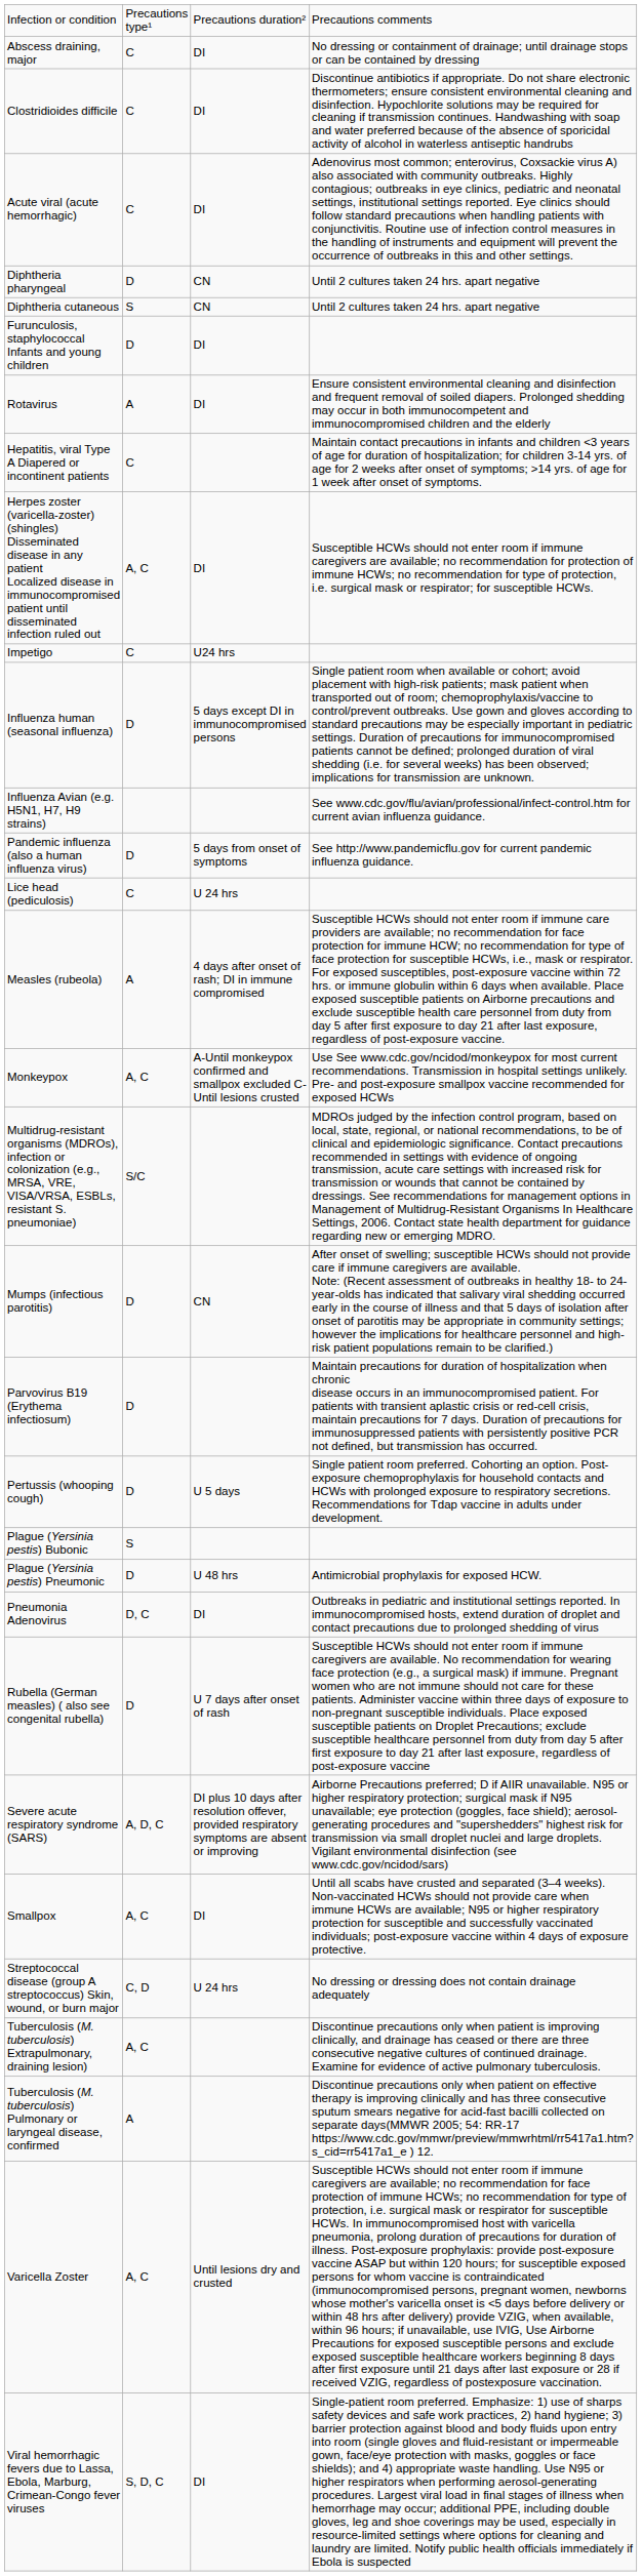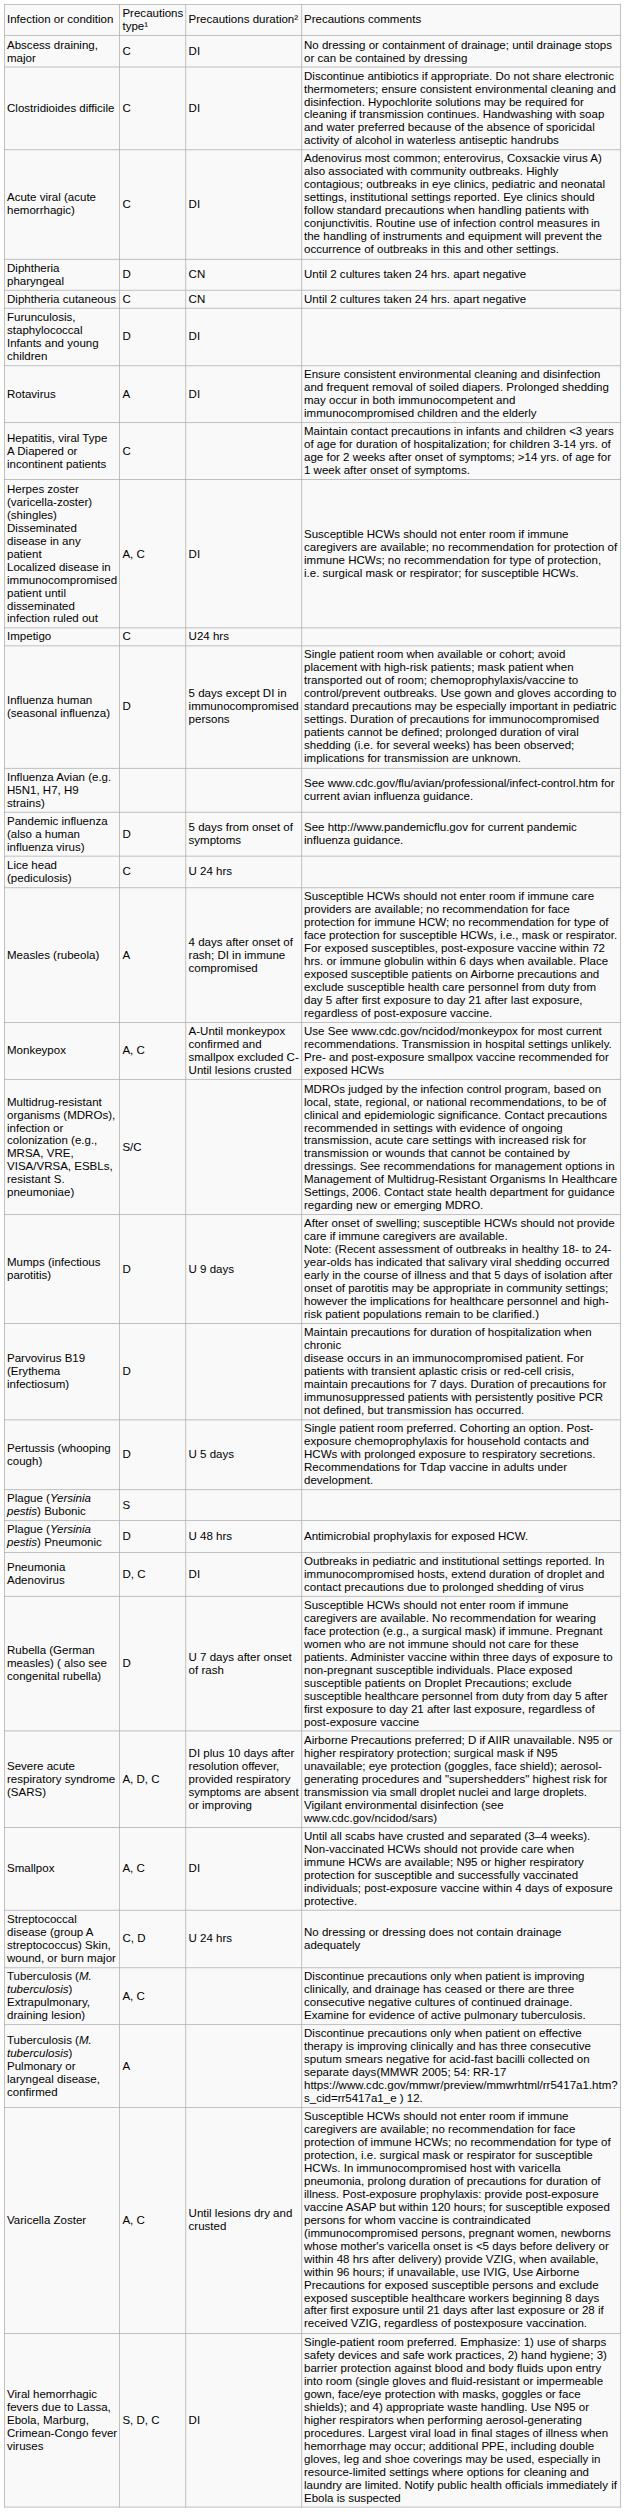 <table class="wikitable">
 <tr>
 <td>Infection or condition</td>
 <td>Precautions type¹</td>
 <td>Precautions duration²</td>
 <td>Precautions comments</td>
 </tr>
 <tr>
 <td>Abscess draining, major</td>
 <td>C</td>
 <td>DI</td>
 <td>No dressing or containment of drainage; until drainage stops or can be contained by dressing</td>
 </tr>
 <tr>
 <td>Clostridioides difficile</td>
 <td>C</td>
 <td>DI</td>
 <td>Discontinue antibiotics if appropriate. Do not share electronic thermometers; ensure consistent environmental cleaning and disinfection. Hypochlorite solutions may be required for cleaning if transmission continues. Handwashing with soap and water preferred because of the absence of sporicidal activity of alcohol in waterless antiseptic handrubs</td>
 </tr>
 <tr>
 <td>Acute viral (acute hemorrhagic)</td>
 <td>C</td>
 <td>DI</td>
 <td>Adenovirus most common; enterovirus, Coxsackie virus A) also associated with community outbreaks. Highly contagious; outbreaks in eye clinics, pediatric and neonatal settings, institutional settings reported. Eye clinics should follow standard precautions when handling patients with conjunctivitis. Routine use of infection control measures in the handling of instruments and equipment will prevent the occurrence of outbreaks in this and other settings.</td>
 </tr>
 <tr>
 <td>Diphtheria pharyngeal</td>
 <td>D</td>
 <td>CN</td>
 <td>Until 2 cultures taken 24 hrs. apart negative</td>
 </tr>
 <tr>
 <td>Diphtheria cutaneous</td>
-<td>S</td>
+<td>C</td>
 <td>CN</td>
 <td>Until 2 cultures taken 24 hrs. apart negative</td>
 </tr>
 <tr>
 <td>Furunculosis, staphylococcal Infants and young children</td>
 <td>D</td>
 <td>DI</td>
 <td></td>
 </tr>
 <tr>
 <td>Rotavirus</td>
 <td>A</td>
 <td>DI</td>
 <td>Ensure consistent environmental cleaning and disinfection and frequent removal of soiled diapers. Prolonged shedding may occur in both immunocompetent and immunocompromised children and the elderly</td>
 </tr>
 <tr>
 <td>Hepatitis, viral Type A Diapered or incontinent patients</td>
 <td>C</td>
 <td></td>
 <td>Maintain contact precautions in infants and children <3 years of age for duration of hospitalization; for children 3-14 yrs. of age for 2 weeks after onset of symptoms; >14 yrs. of age for 1 week after onset of symptoms.</td>
 </tr>
 <tr>
 <td>Herpes zoster (varicella-zoster) (shingles) Disseminated disease in any patient<br>Localized disease in immunocompromised patient until disseminated infection ruled out</td>
 <td>A, C</td>
 <td>DI</td>
 <td>Susceptible HCWs should not enter room if immune caregivers are available; no recommendation for protection of immune HCWs; no recommendation for type of protection, i.e. surgical mask or respirator; for susceptible HCWs.</td>
 </tr>
 <tr>
 <td>Impetigo</td>
 <td>C</td>
 <td>U24 hrs</td>
 <td></td>
 </tr>
 <tr>
 <td>Influenza human (seasonal influenza)</td>
 <td>D</td>
 <td>5 days except DI in immunocompromised persons</td>
 <td>Single patient room when available or cohort; avoid placement with high-risk patients; mask patient when transported out of room; chemoprophylaxis/vaccine to control/prevent outbreaks. Use gown and gloves according to standard precautions may be especially important in pediatric settings. Duration of precautions for immunocompromised patients cannot be defined; prolonged duration of viral shedding (i.e. for several weeks) has been observed; implications for transmission are unknown.</td>
 </tr>
 <tr>
 <td>Influenza Avian (e.g. H5N1, H7, H9 strains)</td>
 <td></td>
 <td></td>
 <td>See www.cdc.gov/flu/avian/professional/infect-control.htm for current avian influenza guidance.</td>
 </tr>
 <tr>
 <td>Pandemic influenza (also a human influenza virus)</td>
 <td>D</td>
 <td>5 days from onset of symptoms</td>
 <td>See http://www.pandemicflu.gov for current pandemic influenza guidance.</td>
 </tr>
 <tr>
 <td>Lice head (pediculosis)</td>
 <td>C</td>
 <td>U 24 hrs</td>
 <td></td>
 </tr>
 <tr>
 <td>Measles (rubeola)</td>
 <td>A</td>
 <td>4 days after onset of rash; DI in immune compromised</td>
 <td>Susceptible HCWs should not enter room if immune care providers are available; no recommendation for face protection for immune HCW; no recommendation for type of face protection for susceptible HCWs, i.e., mask or respirator. For exposed susceptibles, post-exposure vaccine within 72 hrs. or immune globulin within 6 days when available. Place exposed susceptible patients on Airborne precautions and exclude susceptible health care personnel from duty from day 5 after first exposure to day 21 after last exposure, regardless of post-exposure vaccine.</td>
 </tr>
 <tr>
 <td>Monkeypox</td>
 <td>A, C</td>
 <td>A-Until monkeypox confirmed and smallpox excluded C-Until lesions crusted</td>
 <td>Use See www.cdc.gov/ncidod/monkeypox for most current recommendations. Transmission in hospital settings unlikely. Pre- and post-exposure smallpox vaccine recommended for exposed HCWs</td>
 </tr>
 <tr>
 <td>Multidrug-resistant organisms (MDROs), infection or colonization (e.g., MRSA, VRE, VISA/VRSA, ESBLs, resistant S. pneumoniae)</td>
 <td>S/C</td>
 <td></td>
 <td>MDROs judged by the infection control program, based on local, state, regional, or national recommendations, to be of clinical and epidemiologic significance. Contact precautions recommended in settings with evidence of ongoing transmission, acute care settings with increased risk for transmission or wounds that cannot be contained by dressings. See recommendations for management options in Management of Multidrug-Resistant Organisms In Healthcare Settings, 2006. Contact state health department for guidance regarding new or emerging MDRO.</td>
 </tr>
 <tr>
 <td>Mumps (infectious parotitis)</td>
 <td>D</td>
-<td>CN</td>
+<td>U 9 days</td>
 <td>After onset of swelling; susceptible HCWs should not provide care if immune caregivers are available.<br>Note: (Recent assessment of outbreaks in healthy 18- to 24-year-olds has indicated that salivary viral shedding occurred early in the course of illness and that 5 days of isolation after onset of parotitis may be appropriate in community settings; however the implications for healthcare personnel and high-risk patient populations remain to be clarified.)</td>
 </tr>
 <tr>
 <td>Parvovirus B19 (Erythema infectiosum)</td>
 <td>D</td>
 <td></td>
 <td>Maintain precautions for duration of hospitalization when chronic<br>disease occurs in an immunocompromised patient. For patients with transient aplastic crisis or red-cell crisis, maintain precautions for 7 days. Duration of precautions for immunosuppressed patients with persistently positive PCR not defined, but transmission has occurred.</td>
 </tr>
 <tr>
 <td>Pertussis (whooping cough)</td>
 <td>D</td>
 <td>U 5 days</td>
 <td>Single patient room preferred. Cohorting an option. Post-exposure chemoprophylaxis for household contacts and HCWs with prolonged exposure to respiratory secretions. Recommendations for Tdap vaccine in adults under development.</td>
 </tr>
 <tr>
 <td>Plague (<em>Yersinia pestis</em>) Bubonic</td>
 <td>S</td>
 <td></td>
 <td></td>
 </tr>
 <tr>
 <td>Plague (<em>Yersinia pestis</em>) Pneumonic</td>
 <td>D</td>
 <td>U 48 hrs</td>
 <td>Antimicrobial prophylaxis for exposed HCW.</td>
 </tr>
 <tr>
 <td>Pneumonia Adenovirus</td>
 <td>D, C</td>
 <td>DI</td>
 <td>Outbreaks in pediatric and institutional settings reported. In immunocompromised hosts, extend duration of droplet and contact precautions due to prolonged shedding of virus</td>
 </tr>
 <tr>
 <td>Rubella (German measles) ( also see congenital rubella)</td>
 <td>D</td>
 <td>U 7 days after onset of rash</td>
 <td>Susceptible HCWs should not enter room if immune caregivers are available. No recommendation for wearing face protection (e.g., a surgical mask) if immune. Pregnant women who are not immune should not care for these patients. Administer vaccine within three days of exposure to non-pregnant susceptible individuals. Place exposed susceptible patients on Droplet Precautions; exclude susceptible healthcare personnel from duty from day 5 after first exposure to day 21 after last exposure, regardless of post-exposure vaccine</td>
 </tr>
 <tr>
 <td>Severe acute respiratory syndrome (SARS)</td>
 <td>A, D, C</td>
 <td>DI plus 10 days after resolution offever, provided respiratory symptoms are absent or improving</td>
 <td>Airborne Precautions preferred; D if AIIR unavailable. N95 or higher respiratory protection; surgical mask if N95 unavailable; eye protection (goggles, face shield); aerosol-generating procedures and "supershedders" highest risk for transmission via small droplet nuclei and large droplets. Vigilant environmental disinfection (see www.cdc.gov/ncidod/sars)</td>
 </tr>
 <tr>
 <td>Smallpox</td>
 <td>A, C</td>
 <td>DI</td>
 <td>Until all scabs have crusted and separated (3–4 weeks). Non-vaccinated HCWs should not provide care when immune HCWs are available; N95 or higher respiratory protection for susceptible and successfully vaccinated individuals; post-exposure vaccine within 4 days of exposure protective.</td>
 </tr>
 <tr>
 <td>Streptococcal disease (group A streptococcus) Skin, wound, or burn major</td>
 <td>C, D</td>
 <td>U 24 hrs</td>
 <td>No dressing or dressing does not contain drainage adequately</td>
 </tr>
 <tr>
 <td>Tuberculosis (<em>M. tuberculosis</em>) Extrapulmonary, draining lesion)</td>
 <td>A, C</td>
 <td></td>
 <td>Discontinue precautions only when patient is improving clinically, and drainage has ceased or there are three consecutive negative cultures of continued drainage. Examine for evidence of active pulmonary tuberculosis.</td>
 </tr>
 <tr>
 <td>Tuberculosis (<em>M. tuberculosis</em>) Pulmonary or laryngeal disease, confirmed</td>
 <td>A</td>
 <td></td>
 <td>Discontinue precautions only when patient on effective therapy is improving clinically and has three consecutive sputum smears negative for acid-fast bacilli collected on separate days(MMWR 2005; 54: RR-17 https://www.cdc.gov/mmwr/preview/mmwrhtml/rr5417a1.htm?s_cid=rr5417a1_e ) 12.</td>
 </tr>
 <tr>
 <td>Varicella Zoster</td>
 <td>A, C</td>
 <td>Until lesions dry and crusted</td>
 <td>Susceptible HCWs should not enter room if immune caregivers are available; no recommendation for face protection of immune HCWs; no recommendation for type of protection, i.e. surgical mask or respirator for susceptible HCWs. In immunocompromised host with varicella pneumonia, prolong duration of precautions for duration of illness. Post-exposure prophylaxis: provide post-exposure vaccine ASAP but within 120 hours; for susceptible exposed persons for whom vaccine is contraindicated (immunocompromised persons, pregnant women, newborns whose mother's varicella onset is <5 days before delivery or within 48 hrs after delivery) provide VZIG, when available, within 96 hours; if unavailable, use IVIG, Use Airborne Precautions for exposed susceptible persons and exclude exposed susceptible healthcare workers beginning 8 days after first exposure until 21 days after last exposure or 28 if received VZIG, regardless of postexposure vaccination.</td>
 </tr>
 <tr>
 <td>Viral hemorrhagic fevers due to Lassa, Ebola, Marburg, Crimean-Congo fever viruses</td>
 <td>S, D, C</td>
 <td>DI</td>
 <td>Single-patient room preferred. Emphasize: 1) use of sharps safety devices and safe work practices, 2) hand hygiene; 3) barrier protection against blood and body fluids upon entry into room (single gloves and fluid-resistant or impermeable gown, face/eye protection with masks, goggles or face shields); and 4) appropriate waste handling. Use N95 or higher respirators when performing aerosol-generating procedures. Largest viral load in final stages of illness when hemorrhage may occur; additional PPE, including double gloves, leg and shoe coverings may be used, especially in resource-limited settings where options for cleaning and laundry are limited. Notify public health officials immediately if Ebola is suspected</td>
 </tr>
 </table>
